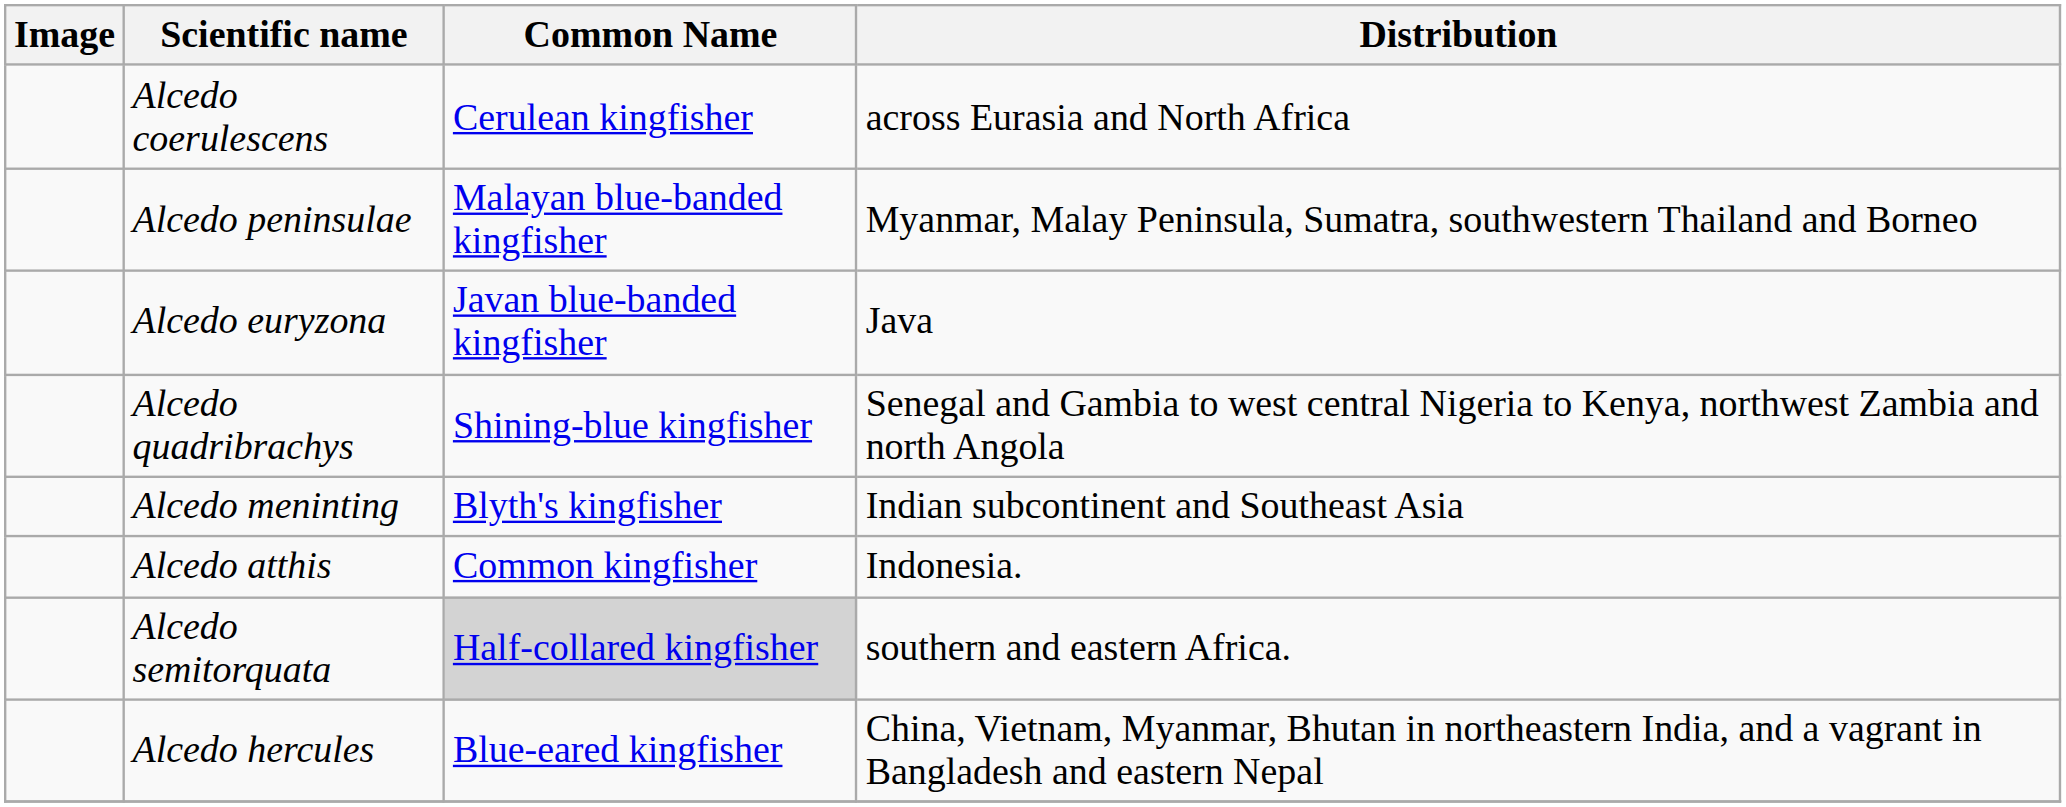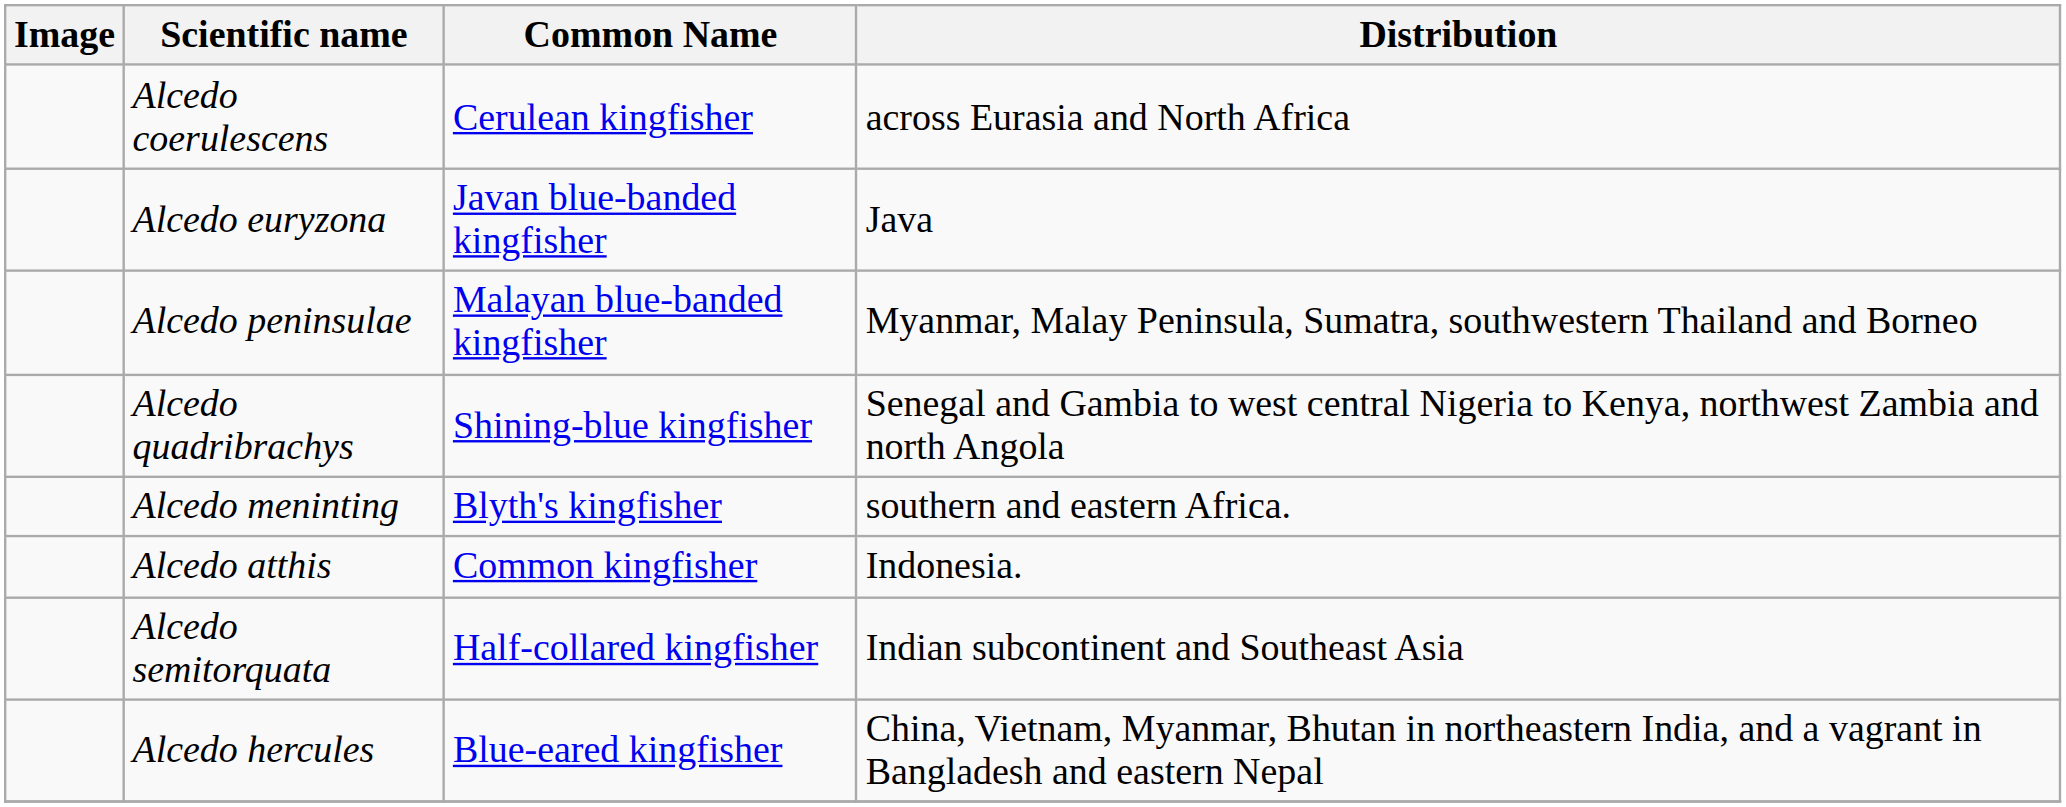 <table class="wikitable ">
 <tr>
 <th>Image</th>
 <th>Scientific name</th>
 <th>Common Name</th>
 <th>Distribution</th>
 </tr>
 <tr>
 <td></td>
 <td><em>Alcedo coerulescens</em></td>
 <td><a href='#'>Cerulean kingfisher</a></td>
 <td>across Eurasia and North Africa</td>
 </tr>
 <tr>
 <td></td>
+<td><em>Alcedo euryzona</em></td>
+<td><a href='#'>Javan blue-banded kingfisher</a></td>
+<td>Java</td>
+</tr>
+<tr>
+<td></td>
 <td><em>Alcedo peninsulae</em></td>
 <td><a href='#'>Malayan blue-banded kingfisher</a></td>
 <td>Myanmar, Malay Peninsula, Sumatra, southwestern Thailand and Borneo</td>
-</tr>
-<tr>
-<td></td>
-<td><em>Alcedo euryzona</em></td>
-<td><a href='#'>Javan blue-banded kingfisher</a></td>
-<td>Java</td>
 </tr>
 <tr>
 <td></td>
 <td><em>Alcedo quadribrachys</em></td>
 <td><a href='#'>Shining-blue kingfisher</a></td>
 <td>Senegal and Gambia to west central Nigeria to Kenya, northwest Zambia and north Angola</td>
 </tr>
 <tr>
 <td></td>
 <td><em>Alcedo meninting</em></td>
 <td><a href='#'>Blyth's kingfisher</a></td>
-<td>Indian subcontinent and Southeast Asia</td>
+<td>southern and eastern Africa.</td>
 </tr>
 <tr>
 <td></td>
 <td><em>Alcedo atthis</em></td>
 <td><a href='#'>Common kingfisher</a></td>
 <td>Indonesia.</td>
 </tr>
 <tr>
 <td></td>
 <td><em>Alcedo semitorquata</em></td>
-<td style="background: lightgrey;"><a href='#'>Half-collared kingfisher</a></td>
-<td>southern and eastern Africa.</td>
+<td><a href='#'>Half-collared kingfisher</a></td>
+<td>Indian subcontinent and Southeast Asia</td>
 </tr>
 <tr>
 <td></td>
 <td><em>Alcedo hercules</em></td>
 <td><a href='#'>Blue-eared kingfisher</a></td>
 <td>China, Vietnam, Myanmar, Bhutan in northeastern India, and a vagrant in Bangladesh and eastern Nepal</td>
 </tr>
 <tr>
 </tr>
 </table>
